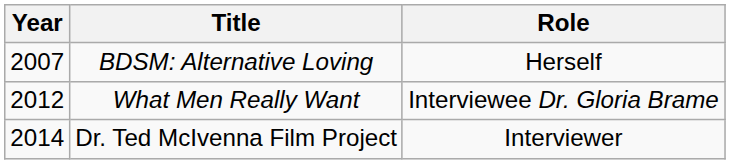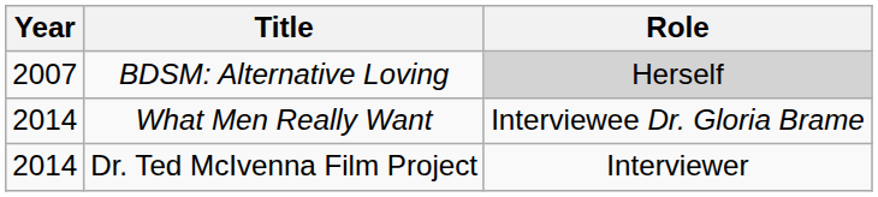 <table class="wikitable sortable" style="text-align:center;">
 <tr>
 <th>Year</th>
 <th>Title</th>
 <th>Role</th>
 </tr>
 <tr>
 <td>2007</td>
 <td><em>BDSM: Alternative Loving</em></td>
-<td>Herself</td>
+<td style="background: lightgrey;">Herself</td>
 </tr>
 <tr>
-<td>2012</td>
+<td>2014</td>
 <td><em>What Men Really Want</em></td>
 <td>Interviewee <em>Dr. Gloria Brame</em></td>
 </tr>
 <tr>
 <td>2014</td>
 <td>Dr. Ted McIvenna Film Project</td>
 <td>Interviewer</td>
 </tr>
 </table>
